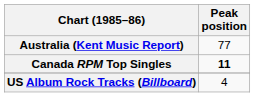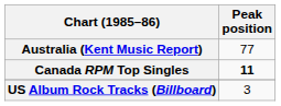 <table class="wikitable sortable plainrowheaders">
 <tr>
 <th>Chart (1985–86)</th>
 <th>Peak<br>position</th>
 </tr>
 <tr>
 <th scope="row">Australia (<a href='#'>Kent Music Report</a>)</th>
 <td style="text-align:center;">77</td>
 </tr>
 <tr>
 <th scope="row">Canada <em>RPM</em> Top Singles</th>
 <td align="center"><strong>11</strong></td>
 </tr>
 <tr>
 </tr>
 <tr>
 <th scope="row">US <a href='#'>Album Rock Tracks</a> (<em><a href='#'>Billboard</a></em>)</th>
-<td align="center">4</td>
+<td align="center">3</td>
 </tr>
 </table>
